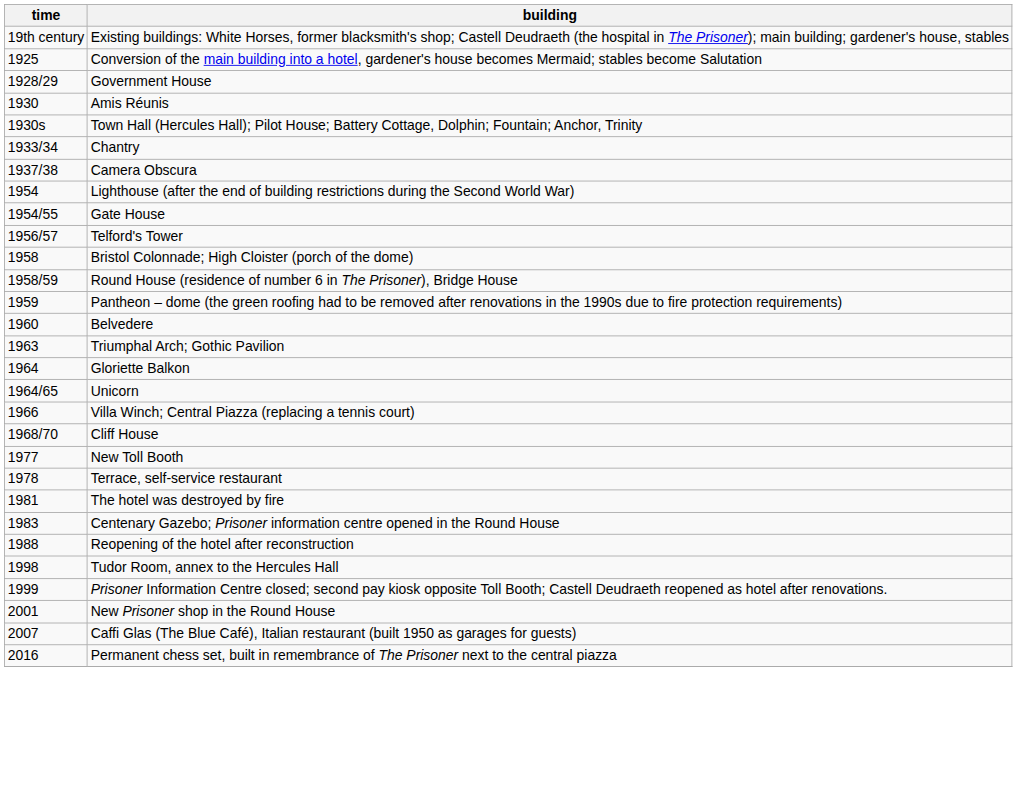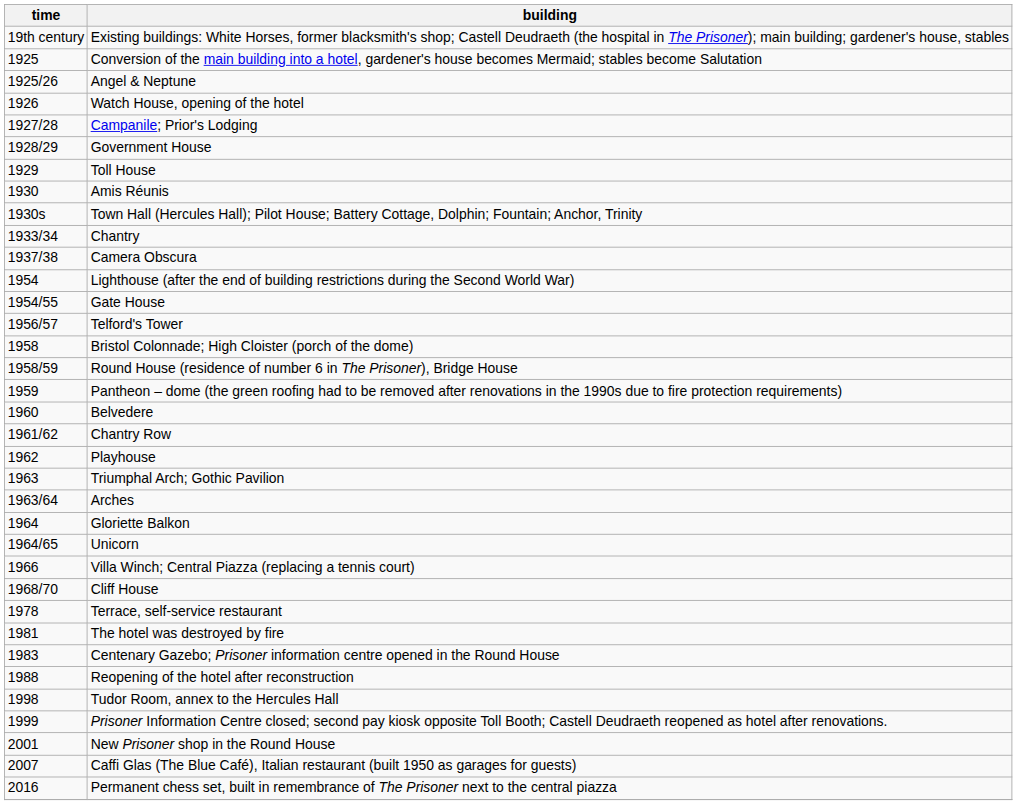 <table class="wikitable">
 <tr>
 <th>time</th>
 <th>building</th>
 </tr>
 <tr>
 <td>19th century</td>
 <td>Existing buildings: White Horses, former blacksmith's shop; Castell Deudraeth (the hospital in <em><a href='#'>The Prisoner</a></em>); main building; gardener's house, stables</td>
 </tr>
 <tr>
 <td>1925</td>
 <td>Conversion of the <a href='#'>main building into a hotel</a>, gardener's house becomes Mermaid; stables become Salutation</td>
 </tr>
 <tr>
+<td>1925/26</td>
+<td>Angel & Neptune</td>
+</tr>
+<tr>
+<td>1926</td>
+<td>Watch House, opening of the hotel</td>
+</tr>
+<tr>
+<td>1927/28</td>
+<td><a href='#'>Campanile</a>; Prior's Lodging</td>
+</tr>
+<tr>
 <td>1928/29</td>
 <td>Government House</td>
+</tr>
+<tr>
+<td>1929</td>
+<td>Toll House</td>
 </tr>
 <tr>
 <td>1930</td>
 <td>Amis Réunis</td>
 </tr>
 <tr>
 <td>1930s</td>
 <td>Town Hall (Hercules Hall); Pilot House; Battery Cottage, Dolphin; Fountain; Anchor, Trinity</td>
 </tr>
 <tr>
 <td>1933/34</td>
 <td>Chantry</td>
 </tr>
 <tr>
 <td>1937/38</td>
 <td>Camera Obscura</td>
 </tr>
 <tr>
 <td>1954</td>
 <td>Lighthouse (after the end of building restrictions during the Second World War)</td>
 </tr>
 <tr>
 <td>1954/55</td>
 <td>Gate House</td>
 </tr>
 <tr>
 <td>1956/57</td>
 <td>Telford's Tower</td>
 </tr>
 <tr>
 <td>1958</td>
 <td>Bristol Colonnade; High Cloister (porch of the dome)</td>
 </tr>
 <tr>
 <td>1958/59</td>
 <td>Round House (residence of number 6 in <em>The Prisoner</em>), Bridge House</td>
 </tr>
 <tr>
 <td>1959</td>
 <td>Pantheon – dome (the green roofing had to be removed after renovations in the 1990s due to fire protection requirements)</td>
 </tr>
 <tr>
 <td>1960</td>
 <td>Belvedere</td>
 </tr>
 <tr>
+<td>1961/62</td>
+<td>Chantry Row</td>
+</tr>
+<tr>
+<td>1962</td>
+<td>Playhouse</td>
+</tr>
+<tr>
 <td>1963</td>
 <td>Triumphal Arch; Gothic Pavilion</td>
+</tr>
+<tr>
+<td>1963/64</td>
+<td>Arches</td>
 </tr>
 <tr>
 <td>1964</td>
 <td>Gloriette Balkon</td>
 </tr>
 <tr>
 <td>1964/65</td>
 <td>Unicorn</td>
 </tr>
 <tr>
 <td>1966</td>
 <td>Villa Winch; Central Piazza (replacing a tennis court)</td>
 </tr>
 <tr>
 <td>1968/70</td>
 <td>Cliff House</td>
-</tr>
-<tr>
-<td>1977</td>
-<td>New Toll Booth</td>
 </tr>
 <tr>
 <td>1978</td>
 <td>Terrace, self-service restaurant</td>
 </tr>
 <tr>
 <td>1981</td>
 <td>The hotel was destroyed by fire</td>
 </tr>
 <tr>
 <td>1983</td>
 <td>Centenary Gazebo; <em>Prisoner</em> information centre opened in the Round House</td>
 </tr>
 <tr>
 <td>1988</td>
 <td>Reopening of the hotel after reconstruction</td>
 </tr>
 <tr>
 <td>1998</td>
 <td>Tudor Room, annex to the Hercules Hall</td>
 </tr>
 <tr>
 <td>1999</td>
 <td><em>Prisoner</em> Information Centre closed; second pay kiosk opposite Toll Booth; Castell Deudraeth reopened as hotel after renovations.</td>
 </tr>
 <tr>
 <td>2001</td>
 <td>New <em>Prisoner</em> shop in the Round House</td>
 </tr>
 <tr>
 <td>2007</td>
 <td>Caffi Glas (The Blue Café), Italian restaurant (built 1950 as garages for guests)</td>
 </tr>
 <tr>
 <td>2016</td>
 <td>Permanent chess set, built in remembrance of <em>The Prisoner</em> next to the central piazza</td>
 </tr>
 <tr>
 </tr>
 </table>
